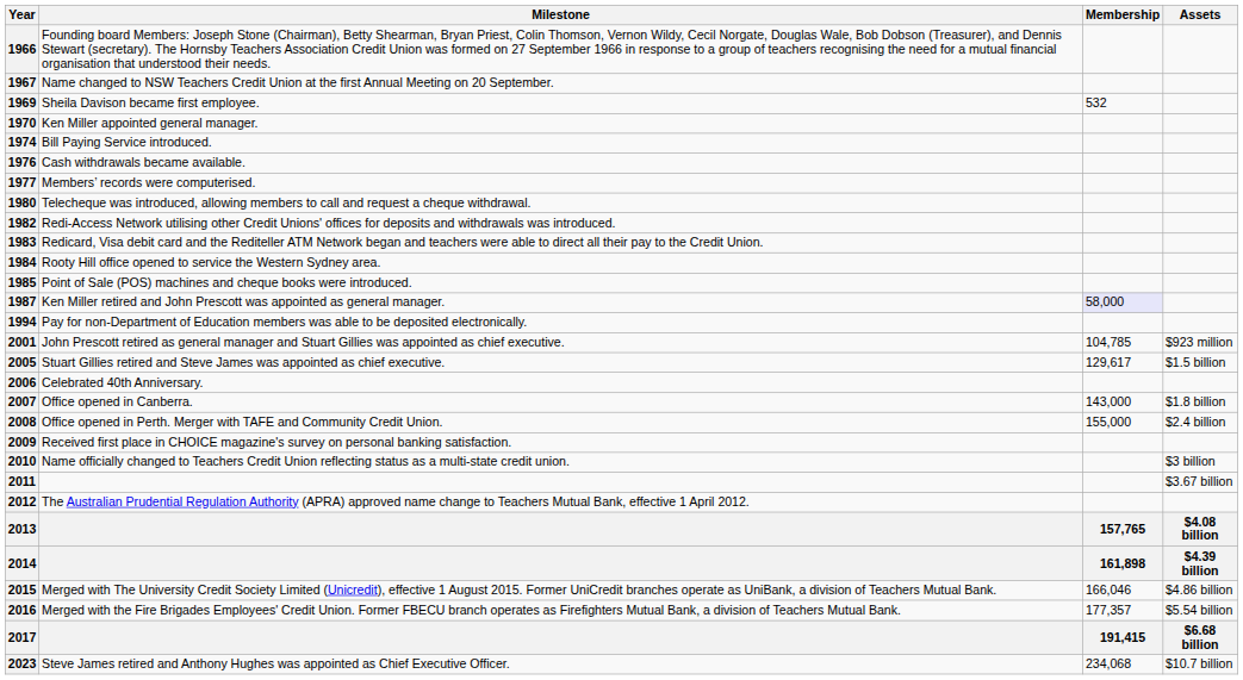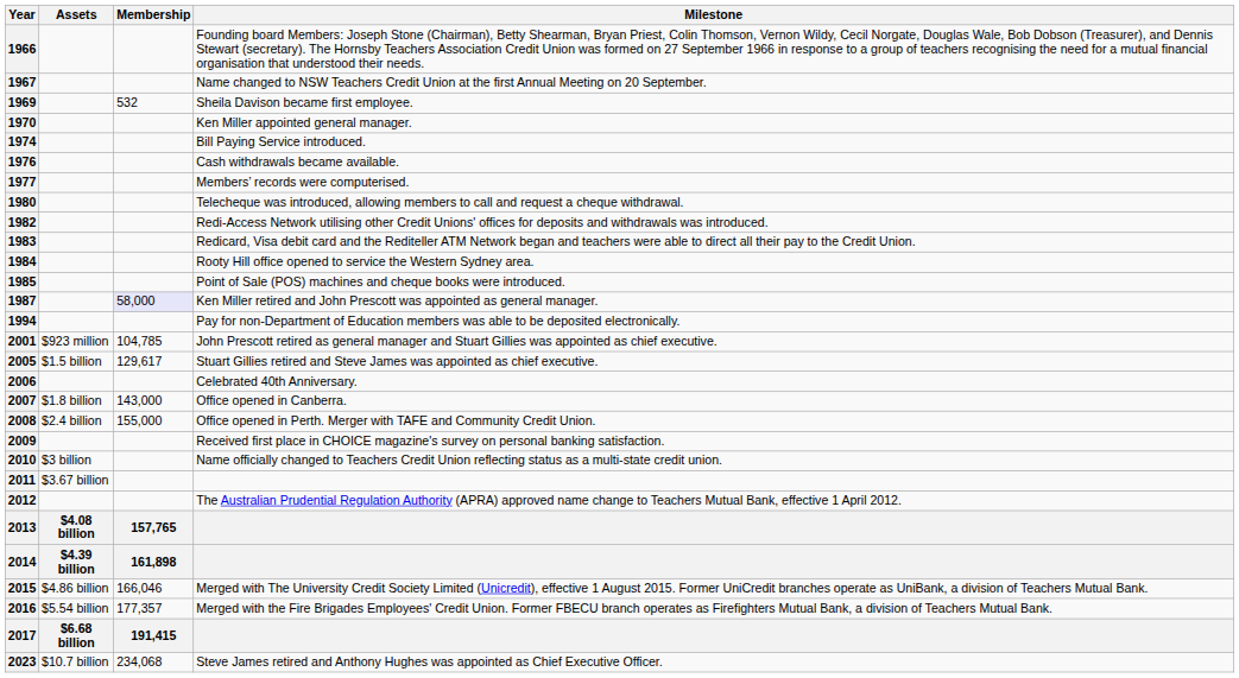 <table class="wikitable mw-collapsible" style="text-align: left;">
 <tr>
 <th scope="col">Year</th>
+<th scope="col">Assets</th>
+<th scope="col">Membership</th>
 <th scope="col">Milestone</th>
-<th scope="col">Membership</th>
-<th scope="col">Assets</th>
 </tr>
 <tr>
 <th scope="row">1966</th>
+<td></td>
+<td></td>
 <td>Founding board Members: Joseph Stone (Chairman), Betty Shearman, Bryan Priest, Colin Thomson, Vernon Wildy, Cecil Norgate, Douglas Wale, Bob Dobson (Treasurer), and Dennis Stewart (secretary). The Hornsby Teachers Association Credit Union was formed on 27 September 1966 in response to a group of teachers recognising the need for a mutual financial organisation that understood their needs.</td>
+</tr>
+<tr>
+<th scope="row">1967</th>
+<td></td>
+<td></td>
+<td>Name changed to NSW Teachers Credit Union at the first Annual Meeting on 20 September.</td>
+</tr>
+<tr>
+<th scope="row">1969</th>
+<td></td>
+<td>532</td>
+<td>Sheila Davison became first employee.</td>
+</tr>
+<tr>
+<th scope="row">1970</th>
+<td></td>
+<td></td>
+<td>Ken Miller appointed general manager.</td>
+</tr>
+<tr>
+<th scope="row">1974</th>
+<td></td>
+<td></td>
+<td>Bill Paying Service introduced.</td>
+</tr>
+<tr>
+<th scope="row">1976</th>
+<td></td>
+<td></td>
+<td>Cash withdrawals became available.</td>
+</tr>
+<tr>
+<th scope="row">1977</th>
+<td></td>
+<td></td>
+<td>Members’ records were computerised.</td>
+</tr>
+<tr>
+<th scope="row">1980</th>
+<td></td>
+<td></td>
+<td>Telecheque was introduced, allowing members to call and request a cheque withdrawal.</td>
+</tr>
+<tr>
+<th scope="row">1982</th>
+<td></td>
+<td></td>
+<td>Redi-Access Network utilising other Credit Unions' offices for deposits and withdrawals was introduced.</td>
+</tr>
+<tr>
+<th scope="row">1983</th>
+<td></td>
+<td></td>
+<td>Redicard, Visa debit card and the Rediteller ATM Network began and teachers were able to direct all their pay to the Credit Union.</td>
+</tr>
+<tr>
+<th scope="row">1984</th>
+<td></td>
+<td></td>
+<td>Rooty Hill office opened to service the Western Sydney area.</td>
+</tr>
+<tr>
+<th scope="row">1985</th>
+<td></td>
+<td></td>
+<td>Point of Sale (POS) machines and cheque books were introduced.</td>
+</tr>
+<tr>
+<th scope="row">1987</th>
+<td></td>
+<td style="background: lavender;">58,000</td>
+<td>Ken Miller retired and John Prescott was appointed as general manager.</td>
+</tr>
+<tr>
+<th scope="row">1994</th>
+<td></td>
+<td></td>
+<td>Pay for non-Department of Education members was able to be deposited electronically.</td>
+</tr>
+<tr>
+<th scope="row">2001</th>
+<td>$923 million</td>
+<td>104,785</td>
+<td>John Prescott retired as general manager and Stuart Gillies was appointed as chief executive.</td>
+</tr>
+<tr>
+<th scope="row">2005</th>
+<td>$1.5 billion</td>
+<td>129,617</td>
+<td>Stuart Gillies retired and Steve James was appointed as chief executive.</td>
+</tr>
+<tr>
+<th scope="row">2006</th>
+<td></td>
+<td></td>
+<td>Celebrated 40th Anniversary.</td>
+</tr>
+<tr>
+<th scope="row">2007</th>
+<td>$1.8 billion</td>
+<td>143,000</td>
+<td>Office opened in Canberra.</td>
+</tr>
+<tr>
+<th scope="row">2008</th>
+<td>$2.4 billion</td>
+<td>155,000</td>
+<td>Office opened in Perth. Merger with TAFE and Community Credit Union.</td>
+</tr>
+<tr>
+<th scope="row">2009</th>
+<td></td>
+<td></td>
+<td>Received first place in CHOICE magazine's survey on personal banking satisfaction.</td>
+</tr>
+<tr>
+<th scope="row">2010</th>
+<td>$3 billion</td>
+<td></td>
+<td>Name officially changed to Teachers Credit Union reflecting status as a multi-state credit union.</td>
+</tr>
+<tr>
+<th scope="row">2011</th>
+<td>$3.67 billion</td>
 <td></td>
 <td></td>
 </tr>
 <tr>
-<th scope="row">1967</th>
-<td>Name changed to NSW Teachers Credit Union at the first Annual Meeting on 20 September.</td>
+<th scope="row">2012</th>
 <td></td>
 <td></td>
-</tr>
-<tr>
-<th scope="row">1969</th>
-<td>Sheila Davison became first employee.</td>
-<td>532</td>
-<td></td>
-</tr>
-<tr>
-<th scope="row">1970</th>
-<td>Ken Miller appointed general manager.</td>
-<td></td>
-<td></td>
-</tr>
-<tr>
-<th scope="row">1974</th>
-<td>Bill Paying Service introduced.</td>
-<td></td>
-<td></td>
-</tr>
-<tr>
-<th scope="row">1976</th>
-<td>Cash withdrawals became available.</td>
-<td></td>
-<td></td>
-</tr>
-<tr>
-<th scope="row">1977</th>
-<td>Members’ records were computerised.</td>
-<td></td>
-<td></td>
-</tr>
-<tr>
-<th scope="row">1980</th>
-<td>Telecheque was introduced, allowing members to call and request a cheque withdrawal.</td>
-<td></td>
-<td></td>
-</tr>
-<tr>
-<th scope="row">1982</th>
-<td>Redi-Access Network utilising other Credit Unions' offices for deposits and withdrawals was introduced.</td>
-<td></td>
-<td></td>
-</tr>
-<tr>
-<th scope="row">1983</th>
-<td>Redicard, Visa debit card and the Rediteller ATM Network began and teachers were able to direct all their pay to the Credit Union.</td>
-<td></td>
-<td></td>
-</tr>
-<tr>
-<th scope="row">1984</th>
-<td>Rooty Hill office opened to service the Western Sydney area.</td>
-<td></td>
-<td></td>
-</tr>
-<tr>
-<th scope="row">1985</th>
-<td>Point of Sale (POS) machines and cheque books were introduced.</td>
-<td></td>
-<td></td>
-</tr>
-<tr>
-<th scope="row">1987</th>
-<td>Ken Miller retired and John Prescott was appointed as general manager.</td>
-<td style="background: lavender;">58,000</td>
-<td></td>
-</tr>
-<tr>
-<th scope="row">1994</th>
-<td>Pay for non-Department of Education members was able to be deposited electronically.</td>
-<td></td>
-<td></td>
-</tr>
-<tr>
-<th scope="row">2001</th>
-<td>John Prescott retired as general manager and Stuart Gillies was appointed as chief executive.</td>
-<td>104,785</td>
-<td>$923 million</td>
-</tr>
-<tr>
-<th scope="row">2005</th>
-<td>Stuart Gillies retired and Steve James was appointed as chief executive.</td>
-<td>129,617</td>
-<td>$1.5 billion</td>
-</tr>
-<tr>
-<th scope="row">2006</th>
-<td>Celebrated 40th Anniversary.</td>
-<td></td>
-<td></td>
-</tr>
-<tr>
-<th scope="row">2007</th>
-<td>Office opened in Canberra.</td>
-<td>143,000</td>
-<td>$1.8 billion</td>
-</tr>
-<tr>
-<th scope="row">2008</th>
-<td>Office opened in Perth. Merger with TAFE and Community Credit Union.</td>
-<td>155,000</td>
-<td>$2.4 billion</td>
-</tr>
-<tr>
-<th scope="row">2009</th>
-<td>Received first place in CHOICE magazine's survey on personal banking satisfaction.</td>
-<td></td>
-<td></td>
-</tr>
-<tr>
-<th scope="row">2010</th>
-<td>Name officially changed to Teachers Credit Union reflecting status as a multi-state credit union.</td>
-<td></td>
-<td>$3 billion</td>
-</tr>
-<tr>
-<th scope="row">2011</th>
-<td></td>
-<td></td>
-<td>$3.67 billion</td>
-</tr>
-<tr>
-<th scope="row">2012</th>
 <td>The <a href='#'>Australian Prudential Regulation Authority</a> (APRA) approved name change to Teachers Mutual Bank, effective 1 April 2012.</td>
-<td></td>
-<td></td>
 </tr>
 <tr>
 <th>2013</th>
+<th>$4.08 billion</th>
+<th>157,765</th>
 <th></th>
-<th>157,765</th>
-<th>$4.08 billion</th>
 </tr>
 <tr>
 <th>2014</th>
+<th>$4.39 billion</th>
+<th>161,898</th>
 <th></th>
-<th>161,898</th>
-<th>$4.39 billion</th>
 </tr>
 <tr>
 <th scope="row">2015</th>
+<td>$4.86 billion</td>
+<td>166,046</td>
 <td>Merged with The University Credit Society Limited (<a href='#'>Unicredit</a>), effective 1 August 2015. Former UniCredit branches operate as UniBank, a division of Teachers Mutual Bank.</td>
-<td>166,046</td>
-<td>$4.86 billion</td>
 </tr>
 <tr>
 <th scope="row">2016</th>
+<td>$5.54 billion</td>
+<td>177,357</td>
 <td>Merged with the Fire Brigades Employees' Credit Union. Former FBECU branch operates as Firefighters Mutual Bank, a division of Teachers Mutual Bank.</td>
-<td>177,357</td>
-<td>$5.54 billion</td>
 </tr>
 <tr>
 <th>2017</th>
+<th>$6.68 billion</th>
+<th>191,415</th>
 <th></th>
-<th>191,415</th>
-<th>$6.68 billion</th>
 </tr>
 <tr>
 <th scope="row">2023</th>
+<td>$10.7 billion</td>
+<td>234,068</td>
 <td>Steve James retired and Anthony Hughes was appointed as Chief Executive Officer.</td>
-<td>234,068</td>
-<td>$10.7 billion</td>
 </tr>
 </table>
